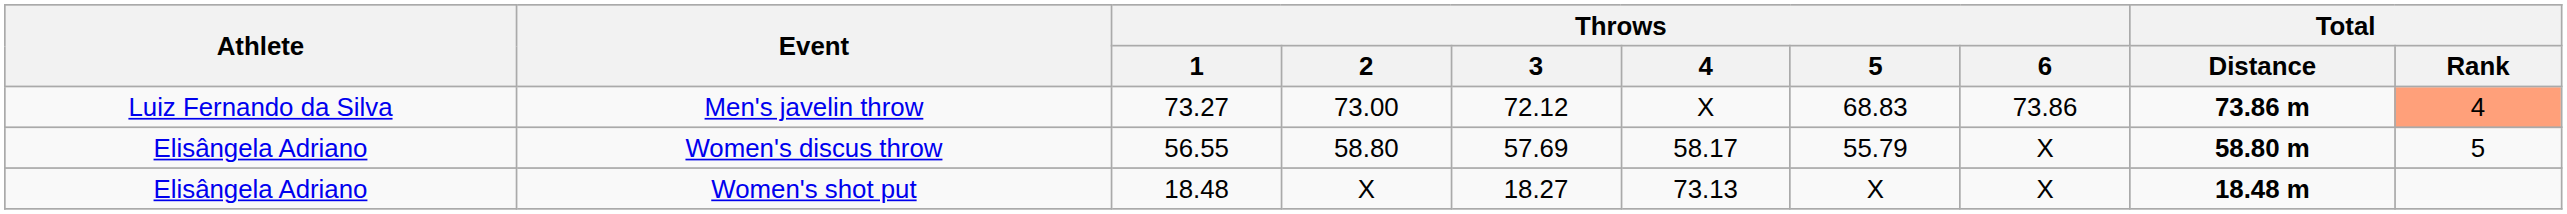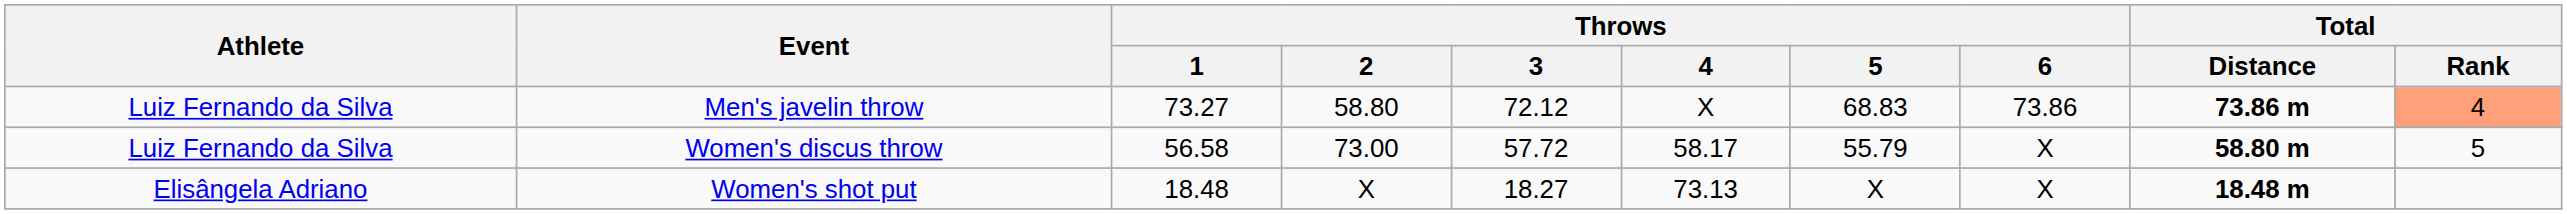 <table class="wikitable" style="font-size:95%; text-align:center;" width="95%">
 <tr>
 <th rowspan="2">Athlete</th>
 <th rowspan="2">Event</th>
 <th colspan="6">Throws</th>
 <th colspan="2">Total</th>
 </tr>
 <tr>
 <th>1</th>
 <th>2</th>
 <th>3</th>
 <th>4</th>
 <th>5</th>
 <th>6</th>
 <th>Distance</th>
 <th>Rank</th>
 </tr>
 <tr>
 <td width=20%><a href='#'>Luiz Fernando da Silva</a></td>
 <td><a href='#'>Men's javelin throw</a></td>
 <td>73.27</td>
-<td>73.00</td>
+<td>58.80</td>
 <td>72.12</td>
 <td>X</td>
 <td>68.83</td>
 <td>73.86</td>
 <td><strong>73.86 m </strong></td>
 <td style="background: lightsalmon;">4</td>
 </tr>
 <tr>
-<td width=20%><a href='#'>Elisângela Adriano</a></td>
+<td width=20%><a href='#'>Luiz Fernando da Silva</a></td>
 <td><a href='#'>Women's discus throw</a></td>
-<td>56.55</td>
-<td>58.80</td>
-<td>57.69</td>
+<td>56.58</td>
+<td>73.00</td>
+<td>57.72</td>
 <td>58.17</td>
 <td>55.79</td>
 <td>X</td>
 <td><strong>58.80 m </strong></td>
 <td>5</td>
 </tr>
 <tr>
 <td width=20%><a href='#'>Elisângela Adriano</a></td>
 <td><a href='#'>Women's shot put</a></td>
 <td>18.48</td>
 <td>X</td>
 <td>18.27</td>
 <td>73.13</td>
 <td>X</td>
 <td>X</td>
 <td><strong>18.48 m </strong></td>
 <td></td>
 </tr>
 </table>
